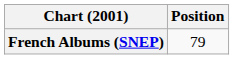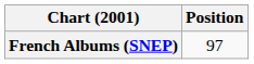 <table class="wikitable sortable plainrowheaders" style="text-align:center;">
 <tr>
 <th scope="col">Chart (2001)</th>
 <th scope="col">Position</th>
 </tr>
 <tr>
 <th scope="row">French Albums (<a href='#'>SNEP</a>)</th>
-<td>79</td>
+<td>97</td>
 </tr>
 </table>
